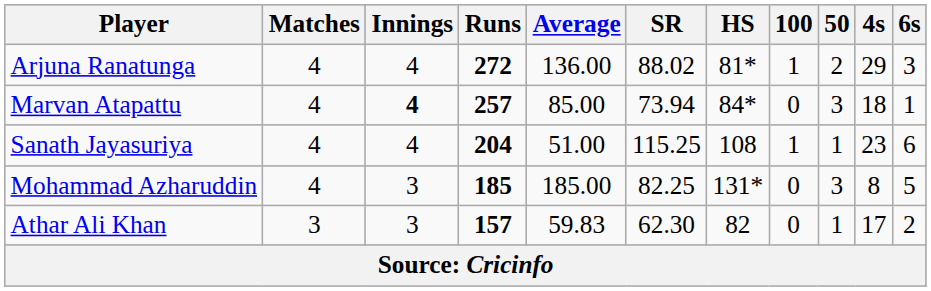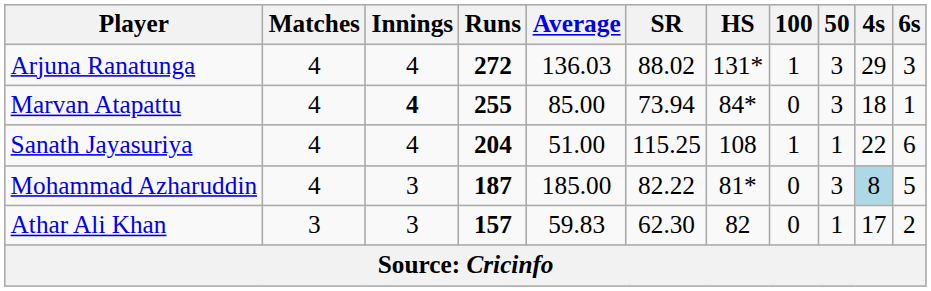 <table class="wikitable" style="text-align: center;">
 <tr>
 <th>Player</th>
 <th>Matches</th>
 <th>Innings</th>
 <th>Runs</th>
 <th><a href='#'>Average</a></th>
 <th>SR</th>
 <th>HS</th>
 <th>100</th>
 <th>50</th>
 <th>4s</th>
 <th>6s</th>
 </tr>
 <tr>
 <td style="text-align:left"> <a href='#'>Arjuna Ranatunga</a></td>
 <td>4</td>
 <td>4</td>
 <td><strong>272</strong></td>
-<td>136.00</td>
+<td>136.03</td>
 <td>88.02</td>
-<td>81*</td>
+<td>131*</td>
 <td>1</td>
-<td>2</td>
+<td>3</td>
 <td>29</td>
 <td>3</td>
 </tr>
 <tr>
 <td style="text-align:left"> <a href='#'>Marvan Atapattu</a></td>
 <td>4</td>
 <td><strong>4</strong></td>
-<td><strong>257</strong></td>
+<td><strong>255</strong></td>
 <td>85.00</td>
 <td>73.94</td>
 <td>84*</td>
 <td>0</td>
 <td>3</td>
 <td>18</td>
 <td>1</td>
 </tr>
 <tr>
 <td style="text-align:left"> <a href='#'>Sanath Jayasuriya</a></td>
 <td>4</td>
 <td>4</td>
 <td><strong>204</strong></td>
 <td>51.00</td>
 <td>115.25</td>
 <td>108</td>
 <td>1</td>
 <td>1</td>
-<td>23</td>
+<td>22</td>
 <td>6</td>
 </tr>
 <tr>
 <td style="text-align:left"> <a href='#'>Mohammad Azharuddin</a></td>
 <td>4</td>
 <td>3</td>
-<td><strong>185</strong></td>
+<td><strong>187</strong></td>
 <td>185.00</td>
-<td>82.25</td>
-<td>131*</td>
+<td>82.22</td>
+<td>81*</td>
 <td>0</td>
 <td>3</td>
-<td>8</td>
+<td style="background: lightblue;">8</td>
 <td>5</td>
 </tr>
 <tr>
 <td style="text-align:left"> <a href='#'>Athar Ali Khan</a></td>
 <td>3</td>
 <td>3</td>
 <td><strong>157</strong></td>
 <td>59.83</td>
 <td>62.30</td>
 <td>82</td>
 <td>0</td>
 <td>1</td>
 <td>17</td>
 <td>2</td>
 </tr>
 <tr>
 <th colspan="11">Source: <em>Cricinfo</em></th>
 </tr>
 </table>
